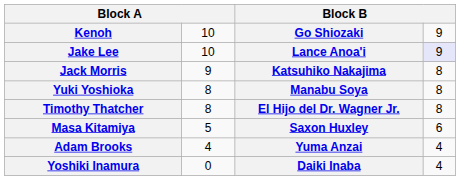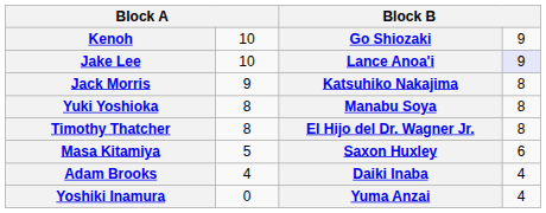 <table class="wikitable" style="margin: 1em auto 1em auto;text-align:center">
 <tr>
 <th colspan="2" style="width:51%">Block A</th>
 <th colspan="2" style="width:51%">Block B</th>
 </tr>
 <tr>
 <th><a href='#'>Kenoh</a></th>
 <td style="width:35px">10</td>
 <th><a href='#'>Go Shiozaki</a></th>
 <td style="width:35px">9</td>
 </tr>
 <tr>
 <th><a href='#'>Jake Lee</a> </th>
 <td>10</td>
 <th><a href='#'>Lance Anoa'i</a></th>
 <td style="background: lavender;">9</td>
 </tr>
 <tr>
 <th><a href='#'>Jack Morris</a></th>
 <td>9</td>
 <th><a href='#'>Katsuhiko Nakajima</a></th>
 <td>8</td>
 </tr>
 <tr>
 <th><a href='#'>Yuki Yoshioka</a></th>
 <td>8</td>
 <th><a href='#'>Manabu Soya</a></th>
 <td>8</td>
 </tr>
 <tr>
 <th><a href='#'>Timothy Thatcher</a></th>
 <td>8</td>
 <th><a href='#'>El Hijo del Dr. Wagner Jr.</a></th>
 <td>8</td>
 </tr>
 <tr>
 <th><a href='#'>Masa Kitamiya</a></th>
 <td>5</td>
 <th><a href='#'>Saxon Huxley</a></th>
 <td>6</td>
 </tr>
 <tr>
 <th><a href='#'>Adam Brooks</a></th>
 <td>4</td>
-<th><a href='#'>Yuma Anzai</a></th>
+<th><a href='#'>Daiki Inaba</a></th>
 <td>4</td>
 </tr>
 <tr>
 <th><a href='#'>Yoshiki Inamura</a></th>
 <td>0</td>
-<th><a href='#'>Daiki Inaba</a></th>
+<th><a href='#'>Yuma Anzai</a></th>
 <td>4</td>
 </tr>
 </table>
